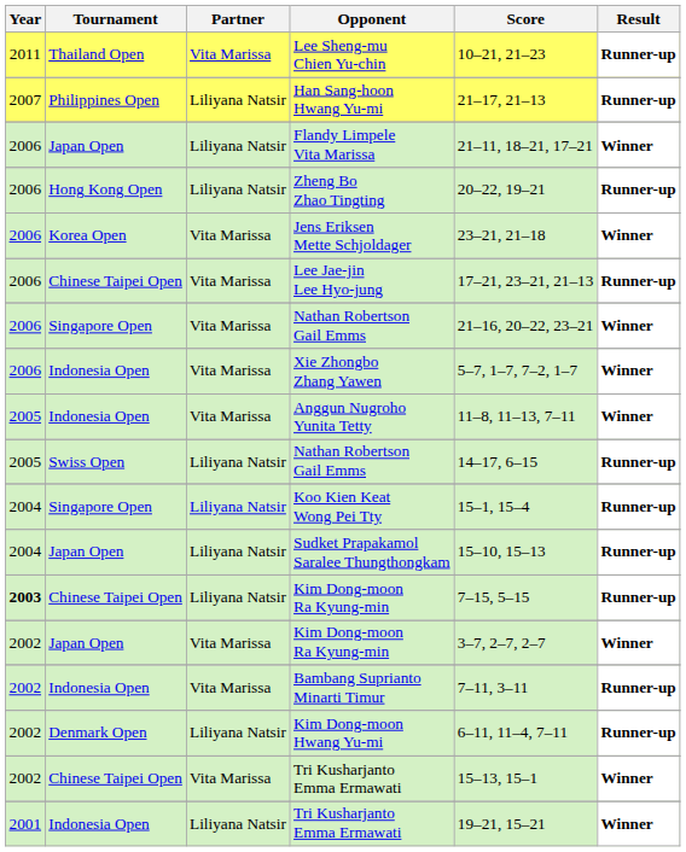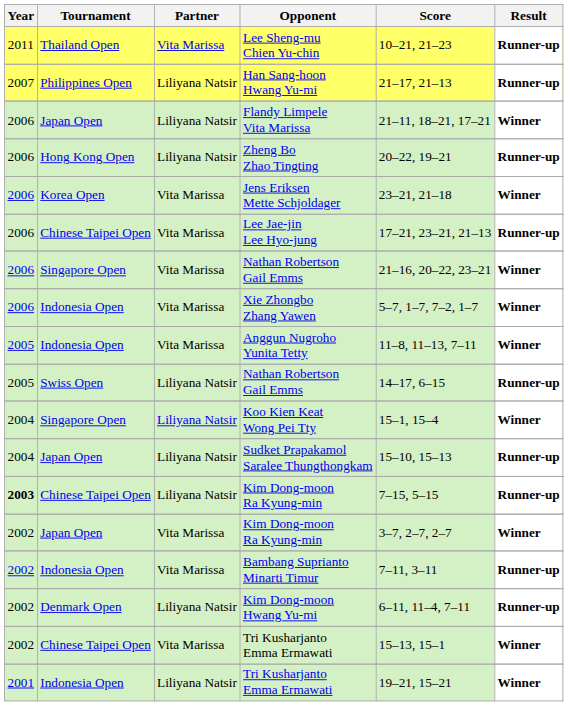 <table class="sortable wikitable" style="font-size: 90%">
 <tr>
 <th>Year</th>
 <th>Tournament</th>
 <th>Partner</th>
 <th>Opponent</th>
 <th>Score</th>
 <th>Result</th>
 </tr>
 <tr style="background:#FFFF67">
 <td align="center">2011</td>
 <td align="left"><a href='#'>Thailand Open</a></td>
 <td align="left"> <a href='#'>Vita Marissa</a></td>
 <td align="left"> <a href='#'>Lee Sheng-mu</a> <br>  <a href='#'>Chien Yu-chin</a></td>
 <td align="left">10–21, 21–23</td>
 <td style="text-align:left; background:white"> <strong>Runner-up</strong></td>
 </tr>
 <tr>
 </tr>
 <tr style="background:#FFFF67">
 <td align="center">2007</td>
 <td align="left"><a href='#'>Philippines Open</a></td>
 <td align="left"> Liliyana Natsir</td>
 <td align="left"> <a href='#'>Han Sang-hoon</a> <br>  <a href='#'>Hwang Yu-mi</a></td>
 <td align="left">21–17, 21–13</td>
 <td style="text-align:left; background:white"> <strong>Runner-up</strong></td>
 </tr>
 <tr>
 </tr>
 <tr style="background:#D4F1C5">
 <td align="center">2006</td>
 <td align="left"><a href='#'>Japan Open</a></td>
 <td align="left"> Liliyana Natsir</td>
 <td align="left"> <a href='#'>Flandy Limpele</a> <br>  <a href='#'>Vita Marissa</a></td>
 <td align="left">21–11, 18–21, 17–21</td>
 <td style="text-align:left; background:white"> <strong>Winner</strong></td>
 </tr>
 <tr>
 </tr>
 <tr style="background:#D4F1C5">
 <td align="center">2006</td>
 <td align="left"><a href='#'>Hong Kong Open</a></td>
 <td align="left"> Liliyana Natsir</td>
 <td align="left"> <a href='#'>Zheng Bo</a> <br>  <a href='#'>Zhao Tingting</a></td>
 <td align="left">20–22, 19–21</td>
 <td style="text-align:left; background:white"> <strong>Runner-up</strong></td>
 </tr>
 <tr>
 </tr>
 <tr style="background:#D4F1C5">
 <td align="center"><a href='#'>2006</a></td>
 <td align="left"><a href='#'>Korea Open</a></td>
 <td align="left"> Vita Marissa</td>
 <td align="left"> <a href='#'>Jens Eriksen</a> <br>  <a href='#'>Mette Schjoldager</a></td>
 <td align="left">23–21, 21–18</td>
 <td style="text-align:left; background:white"> <strong>Winner</strong></td>
 </tr>
 <tr>
 </tr>
 <tr style="background:#D4F1C5">
 <td align="center">2006</td>
 <td align="left"><a href='#'>Chinese Taipei Open</a></td>
 <td align="left"> Vita Marissa</td>
 <td align="left"> <a href='#'>Lee Jae-jin</a> <br>  <a href='#'>Lee Hyo-jung</a></td>
 <td align="left">17–21, 23–21, 21–13</td>
 <td style="text-align:left; background:white"> <strong>Runner-up</strong></td>
 </tr>
 <tr>
 </tr>
 <tr style="background:#D4F1C5">
 <td align="center"><a href='#'>2006</a></td>
 <td align="left"><a href='#'>Singapore Open</a></td>
 <td align="left"> Vita Marissa</td>
 <td align="left"> <a href='#'>Nathan Robertson</a> <br>  <a href='#'>Gail Emms</a></td>
 <td align="left">21–16, 20–22, 23–21</td>
 <td style="text-align:left; background:white"> <strong>Winner</strong></td>
 </tr>
 <tr>
 </tr>
 <tr style="background:#D4F1C5">
 <td align="center"><a href='#'>2006</a></td>
 <td align="left"><a href='#'>Indonesia Open</a></td>
 <td align="left"> Vita Marissa</td>
 <td align="left"> <a href='#'>Xie Zhongbo</a> <br>  <a href='#'>Zhang Yawen</a></td>
 <td align="left">5–7, 1–7, 7–2, 1–7</td>
 <td style="text-align:left; background:white"> <strong>Winner</strong></td>
 </tr>
 <tr>
 </tr>
 <tr style="background:#D4F1C5">
 <td align="center"><a href='#'>2005</a></td>
 <td align="left"><a href='#'>Indonesia Open</a></td>
 <td align="left"> Vita Marissa</td>
 <td align="left"> <a href='#'>Anggun Nugroho</a> <br>  <a href='#'>Yunita Tetty</a></td>
 <td align="left">11–8, 11–13, 7–11</td>
 <td style="text-align:left; background:white"> <strong>Winner</strong></td>
 </tr>
 <tr>
 </tr>
 <tr style="background:#D4F1C5">
 <td align="center">2005</td>
 <td align="left"><a href='#'>Swiss Open</a></td>
 <td align="left"> Liliyana Natsir</td>
 <td align="left"> <a href='#'>Nathan Robertson</a> <br>  <a href='#'>Gail Emms</a></td>
 <td align="left">14–17, 6–15</td>
 <td style="text-align:left; background:white"> <strong>Runner-up</strong></td>
 </tr>
 <tr>
 </tr>
 <tr style="background:#D4F1C5">
 <td align="center">2004</td>
 <td align="left"><a href='#'>Singapore Open</a></td>
 <td align="left"> <a href='#'>Liliyana Natsir</a></td>
 <td align="left"> <a href='#'>Koo Kien Keat</a> <br>  <a href='#'>Wong Pei Tty</a></td>
 <td align="left">15–1, 15–4</td>
-<td style="text-align:left; background:white"> <strong>Runner-up</strong></td>
+<td style="text-align:left; background:white"> <strong>Winner</strong></td>
 </tr>
 <tr>
 </tr>
 <tr style="background:#D4F1C5">
 <td align="center">2004</td>
 <td align="left"><a href='#'>Japan Open</a></td>
 <td align="left"> Liliyana Natsir</td>
 <td align="left"> <a href='#'>Sudket Prapakamol</a> <br>  <a href='#'>Saralee Thungthongkam</a></td>
 <td align="left">15–10, 15–13</td>
 <td style="text-align:left; background:white"> <strong>Runner-up</strong></td>
 </tr>
 <tr>
 </tr>
 <tr style="background:#D4F1C5">
 <td align="center"><strong>2003</strong></td>
 <td align="left"><a href='#'>Chinese Taipei Open</a></td>
 <td align="left"> Liliyana Natsir</td>
 <td align="left"> <a href='#'>Kim Dong-moon</a> <br>  <a href='#'>Ra Kyung-min</a></td>
 <td align="left">7–15, 5–15</td>
 <td style="text-align:left; background:white"> <strong>Runner-up</strong></td>
 </tr>
 <tr>
 </tr>
 <tr style="background:#D4F1C5">
 <td align="center">2002</td>
 <td align="left"><a href='#'>Japan Open</a></td>
 <td align="left"> Vita Marissa</td>
 <td align="left"> <a href='#'>Kim Dong-moon</a> <br>  <a href='#'>Ra Kyung-min</a></td>
 <td align="left">3–7, 2–7, 2–7</td>
 <td style="text-align:left; background:white"> <strong>Winner</strong></td>
 </tr>
 <tr>
 </tr>
 <tr style="background:#D4F1C5">
 <td align="center"><a href='#'>2002</a></td>
 <td align="left"><a href='#'>Indonesia Open</a></td>
 <td align="left"> Vita Marissa</td>
 <td align="left"> <a href='#'>Bambang Suprianto</a> <br>  <a href='#'>Minarti Timur</a></td>
 <td align="left">7–11, 3–11</td>
 <td style="text-align:left; background:white"> <strong>Runner-up</strong></td>
 </tr>
 <tr>
 </tr>
 <tr style="background:#D4F1C5">
 <td align="center">2002</td>
 <td align="left"><a href='#'>Denmark Open</a></td>
 <td align="left"> Liliyana Natsir</td>
 <td align="left"> <a href='#'>Kim Dong-moon</a> <br>  <a href='#'>Hwang Yu-mi</a></td>
 <td align="left">6–11, 11–4, 7–11</td>
 <td style="text-align:left; background:white"> <strong>Runner-up</strong></td>
 </tr>
 <tr>
 </tr>
 <tr style="background:#D4F1C5">
 <td align="center">2002</td>
 <td align="left"><a href='#'>Chinese Taipei Open</a></td>
 <td align="left"> Vita Marissa</td>
 <td align="left"> Tri Kusharjanto <br>  Emma Ermawati</td>
 <td align="left">15–13, 15–1</td>
 <td style="text-align:left; background:white"> <strong>Winner</strong></td>
 </tr>
 <tr>
 </tr>
 <tr style="background:#D4F1C5">
 <td align="center"><a href='#'>2001</a></td>
 <td align="left"><a href='#'>Indonesia Open</a></td>
 <td align="left"> Liliyana Natsir</td>
 <td align="left"> <a href='#'>Tri Kusharjanto</a> <br>  <a href='#'>Emma Ermawati</a></td>
 <td align="left">19–21, 15–21</td>
 <td style="text-align:left; background:white"> <strong>Winner</strong></td>
 </tr>
 </table>
